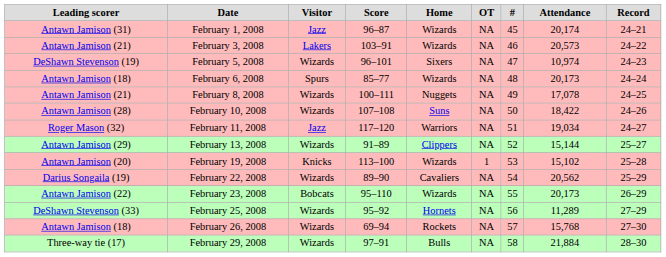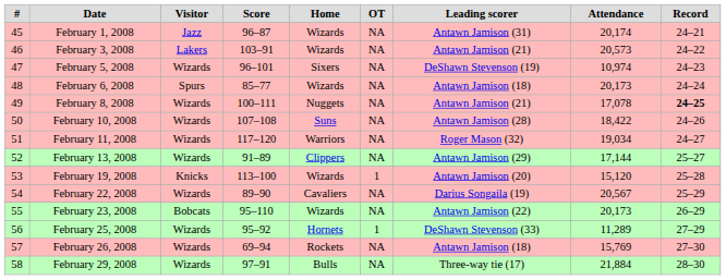 <table class="wikitable" width="80%">
 <tr align="center"  bgcolor="#dddddd">
-<td><strong>Leading scorer</strong></td>
+<td><strong>#</strong></td>
 <td><strong>Date</strong></td>
 <td><strong>Visitor</strong></td>
 <td><strong>Score</strong></td>
 <td><strong>Home</strong></td>
 <td><strong>OT</strong></td>
-<td><strong>#</strong></td>
+<td><strong>Leading scorer</strong></td>
 <td><strong>Attendance</strong></td>
 <td><strong>Record</strong></td>
 </tr>
 <tr align="center" bgcolor="#ffbbbb">
-<td><a href='#'>Antawn Jamison</a> (31)</td>
+<td>45</td>
 <td>February 1, 2008</td>
 <td><a href='#'>Jazz</a></td>
 <td>96–87</td>
 <td>Wizards</td>
 <td>NA</td>
-<td>45</td>
+<td><a href='#'>Antawn Jamison</a> (31)</td>
 <td>20,174</td>
 <td>24–21</td>
 </tr>
 <tr align="center" bgcolor="#ffbbbb">
-<td><a href='#'>Antawn Jamison</a> (21)</td>
+<td>46</td>
 <td>February 3, 2008</td>
 <td><a href='#'>Lakers</a></td>
 <td>103–91</td>
 <td>Wizards</td>
 <td>NA</td>
-<td>46</td>
+<td><a href='#'>Antawn Jamison</a> (21)</td>
 <td>20,573</td>
 <td>24–22</td>
 </tr>
 <tr align="center" bgcolor="#ffbbbb">
-<td><a href='#'>DeShawn Stevenson</a> (19)</td>
+<td>47</td>
 <td>February 5, 2008</td>
 <td>Wizards</td>
 <td>96–101</td>
 <td>Sixers</td>
 <td>NA</td>
-<td>47</td>
+<td><a href='#'>DeShawn Stevenson</a> (19)</td>
 <td>10,974</td>
 <td>24–23</td>
 </tr>
 <tr align="center" bgcolor="#ffbbbb">
-<td><a href='#'>Antawn Jamison</a> (18)</td>
+<td>48</td>
 <td>February 6, 2008</td>
 <td>Spurs</td>
 <td>85–77</td>
 <td>Wizards</td>
 <td>NA</td>
-<td>48</td>
+<td><a href='#'>Antawn Jamison</a> (18)</td>
 <td>20,173</td>
 <td>24–24</td>
 </tr>
 <tr align="center" bgcolor="#ffbbbb">
-<td><a href='#'>Antawn Jamison</a> (21)</td>
+<td>49</td>
 <td>February 8, 2008</td>
 <td>Wizards</td>
 <td>100–111</td>
 <td>Nuggets</td>
 <td>NA</td>
-<td>49</td>
+<td><a href='#'>Antawn Jamison</a> (21)</td>
 <td>17,078</td>
-<td>24–25</td>
+<td><strong>24–25</strong></td>
 </tr>
 <tr align="center" bgcolor="#ffbbbb">
-<td><a href='#'>Antawn Jamison</a> (28)</td>
+<td>50</td>
 <td>February 10, 2008</td>
 <td>Wizards</td>
 <td>107–108</td>
 <td><a href='#'>Suns</a></td>
 <td>NA</td>
-<td>50</td>
+<td><a href='#'>Antawn Jamison</a> (28)</td>
 <td>18,422</td>
 <td>24–26</td>
 </tr>
 <tr align="center" bgcolor="#ffbbbb">
-<td><a href='#'>Roger Mason</a> (32)</td>
+<td>51</td>
 <td>February 11, 2008</td>
-<td><a href='#'>Jazz</a></td>
+<td>Wizards</td>
 <td>117–120</td>
 <td>Warriors</td>
 <td>NA</td>
-<td>51</td>
+<td><a href='#'>Roger Mason</a> (32)</td>
 <td>19,034</td>
 <td>24–27</td>
 </tr>
 <tr align="center" bgcolor="bbffbb">
-<td><a href='#'>Antawn Jamison</a> (29)</td>
+<td>52</td>
 <td>February 13, 2008</td>
 <td>Wizards</td>
 <td>91–89</td>
 <td><a href='#'>Clippers</a></td>
 <td>NA</td>
-<td>52</td>
-<td>15,144</td>
+<td><a href='#'>Antawn Jamison</a> (29)</td>
+<td>17,144</td>
 <td>25–27</td>
 </tr>
 <tr align="center" bgcolor="#ffbbbb">
-<td><a href='#'>Antawn Jamison</a> (20)</td>
+<td>53</td>
 <td>February 19, 2008</td>
 <td>Knicks</td>
 <td>113–100</td>
 <td>Wizards</td>
 <td>1</td>
-<td>53</td>
-<td>15,102</td>
+<td><a href='#'>Antawn Jamison</a> (20)</td>
+<td>15,120</td>
 <td>25–28</td>
 </tr>
 <tr align="center" bgcolor="#ffbbbb">
-<td><a href='#'>Darius Songaila</a> (19)</td>
+<td>54</td>
 <td>February 22, 2008</td>
 <td>Wizards</td>
 <td>89–90</td>
 <td>Cavaliers</td>
 <td>NA</td>
-<td>54</td>
-<td>20,562</td>
+<td><a href='#'>Darius Songaila</a> (19)</td>
+<td>20,567</td>
 <td>25–29</td>
 </tr>
 <tr align="center" bgcolor="bbffbb">
-<td><a href='#'>Antawn Jamison</a> (22)</td>
+<td>55</td>
 <td>February 23, 2008</td>
 <td>Bobcats</td>
 <td>95–110</td>
 <td>Wizards</td>
 <td>NA</td>
-<td>55</td>
+<td><a href='#'>Antawn Jamison</a> (22)</td>
 <td>20,173</td>
 <td>26–29</td>
 </tr>
 <tr align="center" bgcolor="bbffbb">
-<td><a href='#'>DeShawn Stevenson</a> (33)</td>
+<td>56</td>
 <td>February 25, 2008</td>
 <td>Wizards</td>
 <td>95–92</td>
 <td><a href='#'>Hornets</a></td>
-<td>NA</td>
-<td>56</td>
+<td>1</td>
+<td><a href='#'>DeShawn Stevenson</a> (33)</td>
 <td>11,289</td>
 <td>27–29</td>
 </tr>
 <tr align="center" bgcolor="#ffbbbb">
-<td><a href='#'>Antawn Jamison</a> (18)</td>
+<td>57</td>
 <td>February 26, 2008</td>
 <td>Wizards</td>
 <td>69–94</td>
 <td>Rockets</td>
 <td>NA</td>
-<td>57</td>
-<td>15,768</td>
+<td><a href='#'>Antawn Jamison</a> (18)</td>
+<td>15,769</td>
 <td>27–30</td>
 </tr>
 <tr align="center" bgcolor="bbffbb">
-<td>Three-way tie (17)</td>
+<td>58</td>
 <td>February 29, 2008</td>
 <td>Wizards</td>
 <td>97–91</td>
 <td>Bulls</td>
 <td>NA</td>
-<td>58</td>
+<td>Three-way tie (17)</td>
 <td>21,884</td>
 <td>28–30</td>
 </tr>
 </table>
